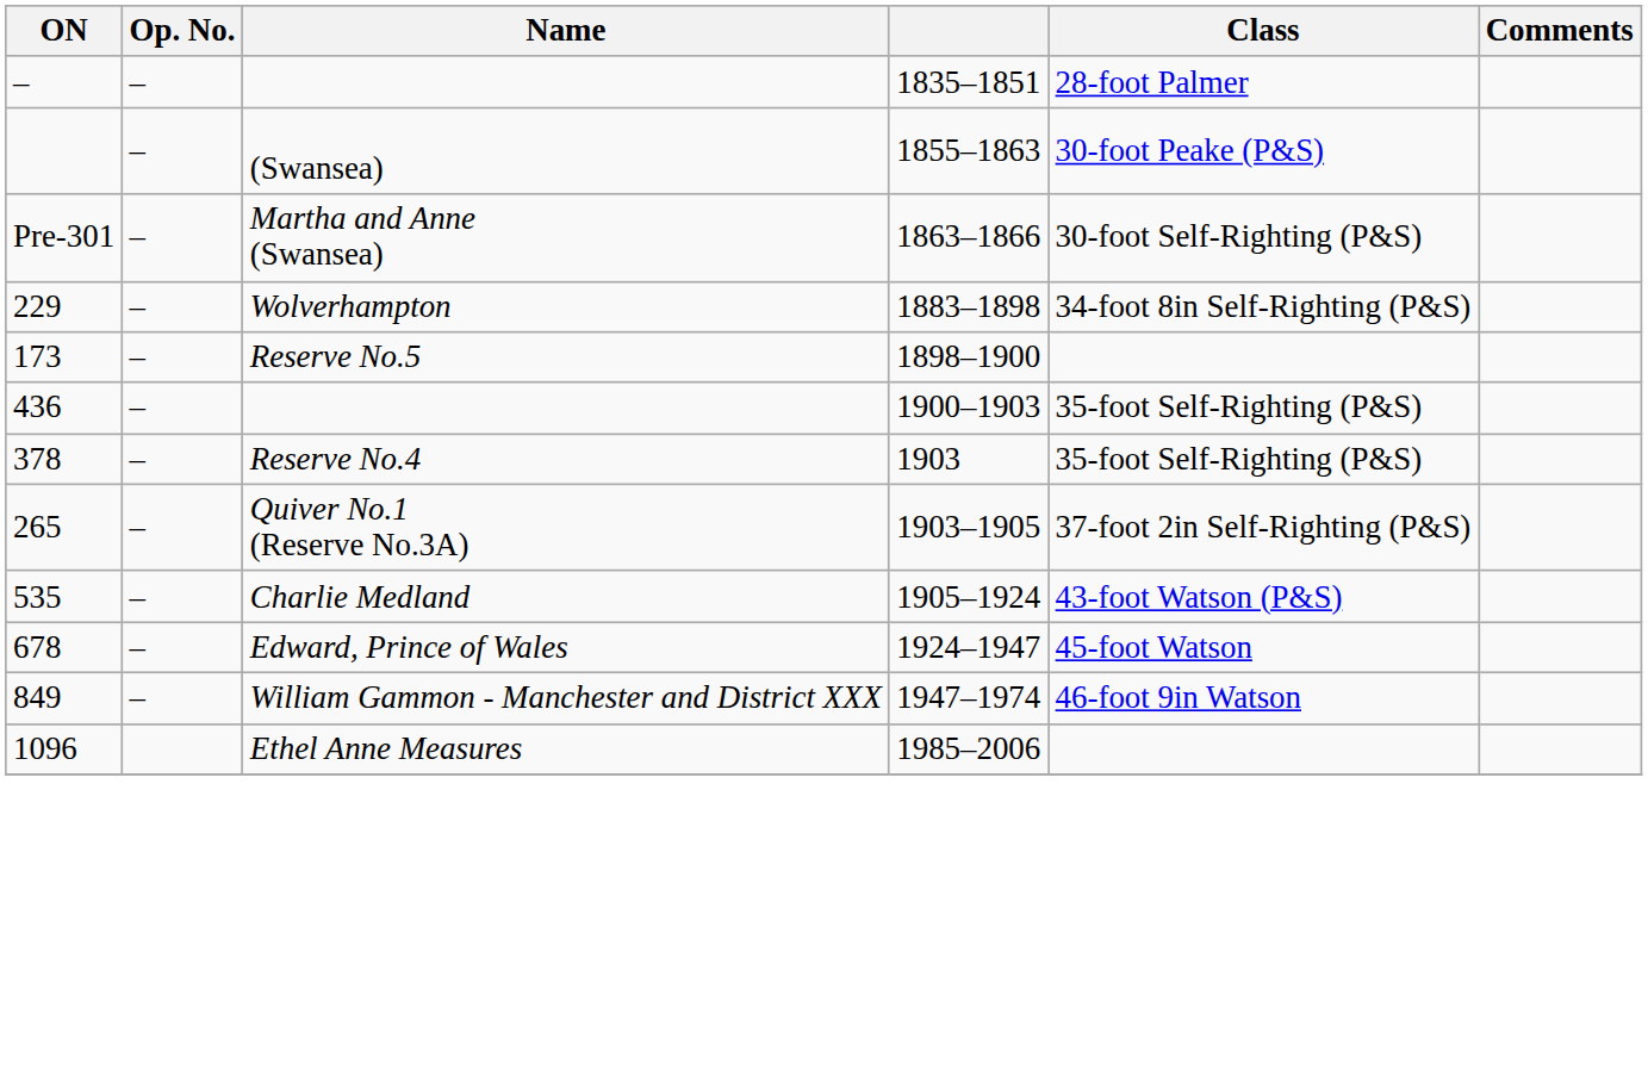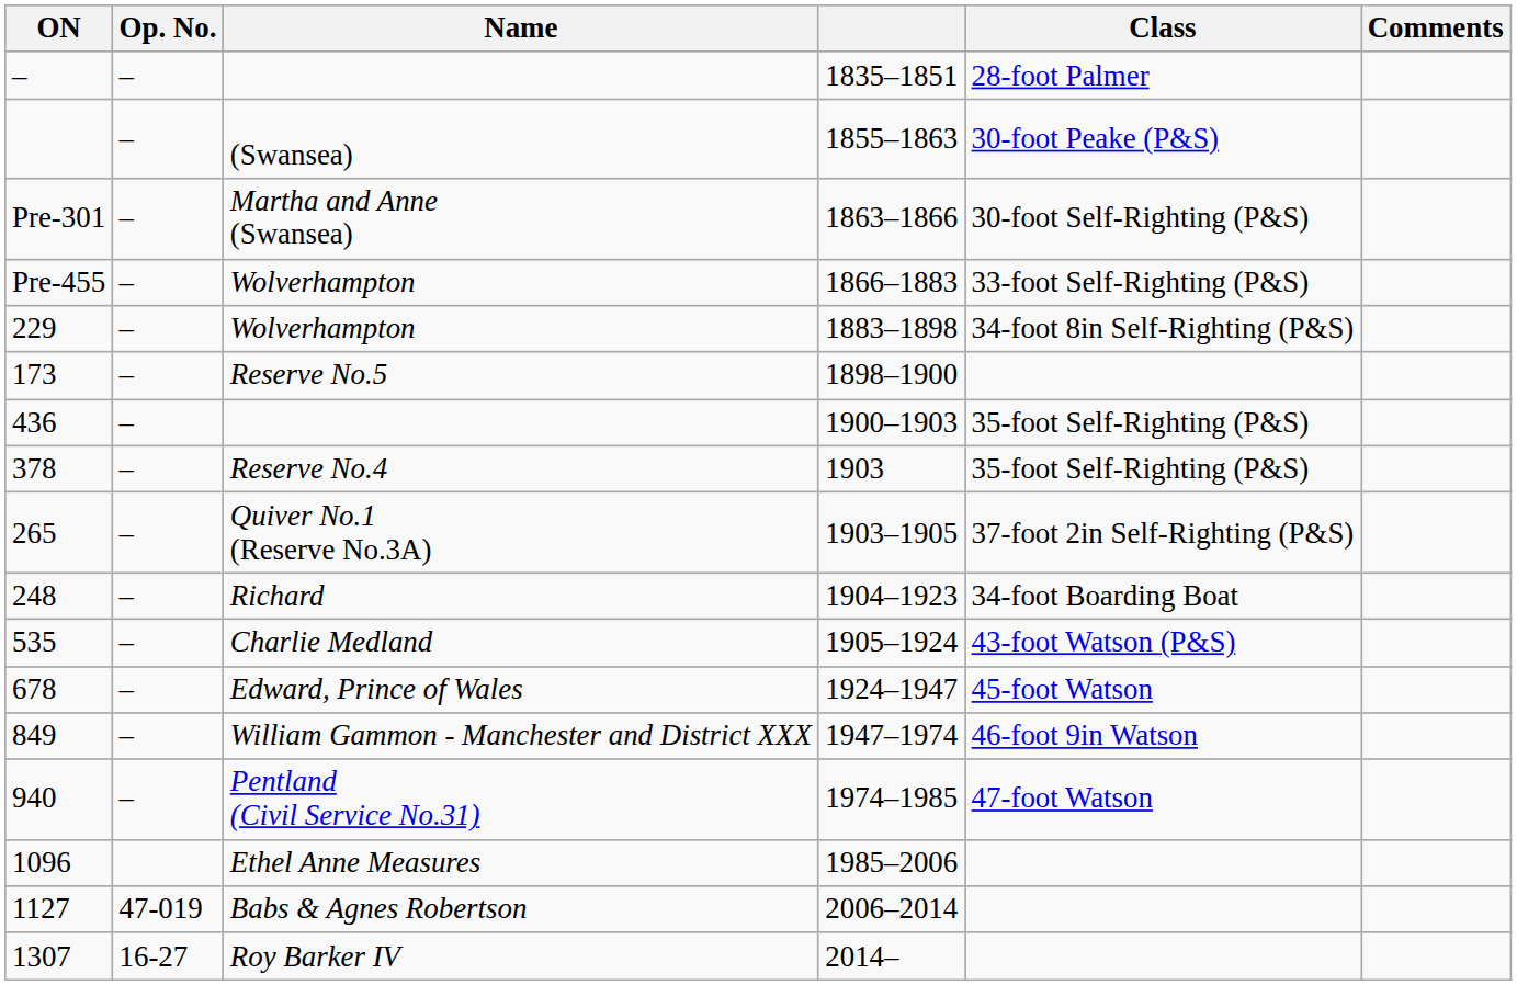 <table class="wikitable">
 <tr>
 <th>ON</th>
 <th>Op. No.</th>
 <th>Name</th>
 <th></th>
 <th>Class</th>
 <th>Comments</th>
 </tr>
 <tr>
 <td>–</td>
 <td>–</td>
 <td></td>
 <td>1835–1851</td>
 <td><a href='#'>28-foot Palmer</a></td>
 <td></td>
 </tr>
 <tr>
 <td></td>
 <td>–</td>
 <td><br>(Swansea)</td>
 <td>1855–1863</td>
 <td><a href='#'>30-foot Peake (P&S)</a></td>
 <td></td>
 </tr>
 <tr>
 <td>Pre-301</td>
 <td>–</td>
 <td><em>Martha and Anne</em><br>(Swansea)</td>
 <td>1863–1866</td>
 <td>30-foot Self-Righting (P&S)</td>
+<td></td>
+</tr>
+<tr>
+<td>Pre-455</td>
+<td>–</td>
+<td><em>Wolverhampton</em></td>
+<td>1866–1883</td>
+<td>33-foot Self-Righting (P&S)</td>
 <td></td>
 </tr>
 <tr>
 <td>229</td>
 <td>–</td>
 <td><em>Wolverhampton</em></td>
 <td>1883–1898</td>
 <td>34-foot 8in Self-Righting (P&S)</td>
 <td></td>
 </tr>
 <tr>
 <td>173</td>
 <td>–</td>
 <td><em>Reserve No.5</em></td>
 <td>1898–1900</td>
 <td></td>
 <td></td>
 </tr>
 <tr>
 <td>436</td>
 <td>–</td>
 <td></td>
 <td>1900–1903</td>
 <td>35-foot Self-Righting (P&S)</td>
 <td></td>
 </tr>
 <tr>
 <td>378</td>
 <td>–</td>
 <td><em>Reserve No.4</em></td>
 <td>1903</td>
 <td>35-foot Self-Righting (P&S)</td>
 <td></td>
 </tr>
 <tr>
 <td>265</td>
 <td>–</td>
 <td><em>Quiver No.1</em><br>(Reserve No.3A)</td>
 <td>1903–1905</td>
 <td>37-foot 2in Self-Righting (P&S)</td>
 <td></td>
 </tr>
 <tr>
+<td>248</td>
+<td>–</td>
+<td><em>Richard</em></td>
+<td>1904–1923</td>
+<td>34-foot Boarding Boat</td>
+<td></td>
+</tr>
+<tr>
 <td>535</td>
 <td>–</td>
 <td><em>Charlie Medland</em></td>
 <td>1905–1924</td>
 <td><a href='#'>43-foot Watson (P&S)</a></td>
 <td></td>
 </tr>
 <tr>
 <td>678</td>
 <td>–</td>
 <td><em>Edward, Prince of Wales</em></td>
 <td>1924–1947</td>
 <td><a href='#'>45-foot Watson</a></td>
 <td></td>
 </tr>
 <tr>
 <td>849</td>
 <td>–</td>
 <td><em>William Gammon - Manchester and District XXX</em></td>
 <td>1947–1974</td>
 <td><a href='#'>46-foot 9in Watson</a></td>
 <td></td>
 </tr>
 <tr>
+<td>940</td>
+<td>–</td>
+<td><a href='#'><em>Pentland<br>(Civil Service No.31)</em></a></td>
+<td>1974–1985</td>
+<td><a href='#'>47-foot Watson</a></td>
+<td></td>
+</tr>
+<tr>
 <td>1096</td>
 <td></td>
 <td><em>Ethel Anne Measures</em></td>
 <td>1985–2006</td>
 <td></td>
 <td></td>
 </tr>
 <tr>
+<td>1127</td>
+<td>47-019</td>
+<td><em>Babs & Agnes Robertson</em></td>
+<td>2006–2014</td>
+<td></td>
+<td></td>
+</tr>
+<tr>
+<td>1307</td>
+<td>16-27</td>
+<td><em>Roy Barker IV</em></td>
+<td>2014–</td>
+<td></td>
+<td></td>
+</tr>
+<tr>
 </tr>
 </table>
